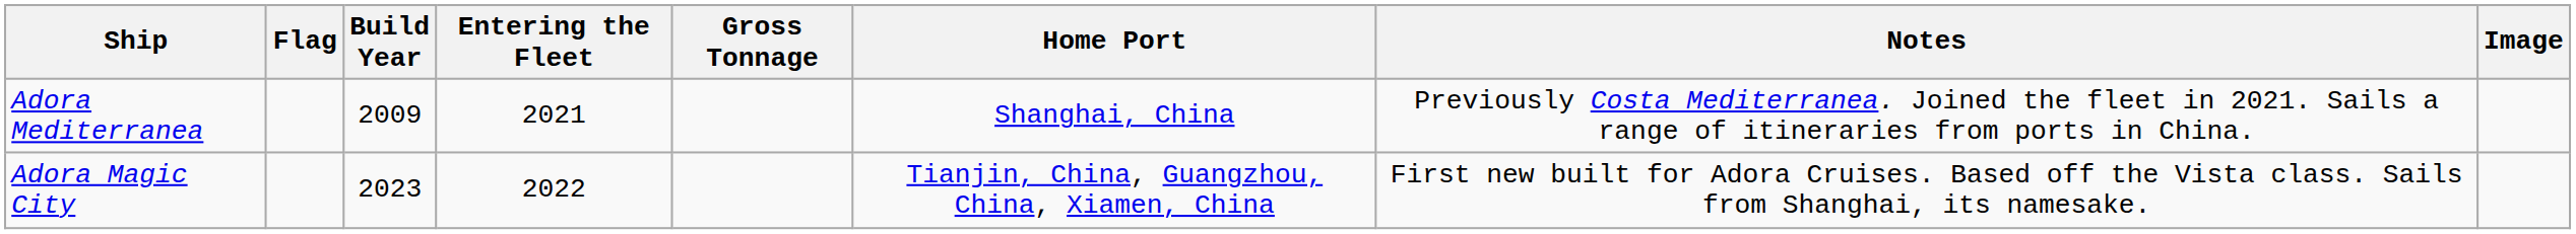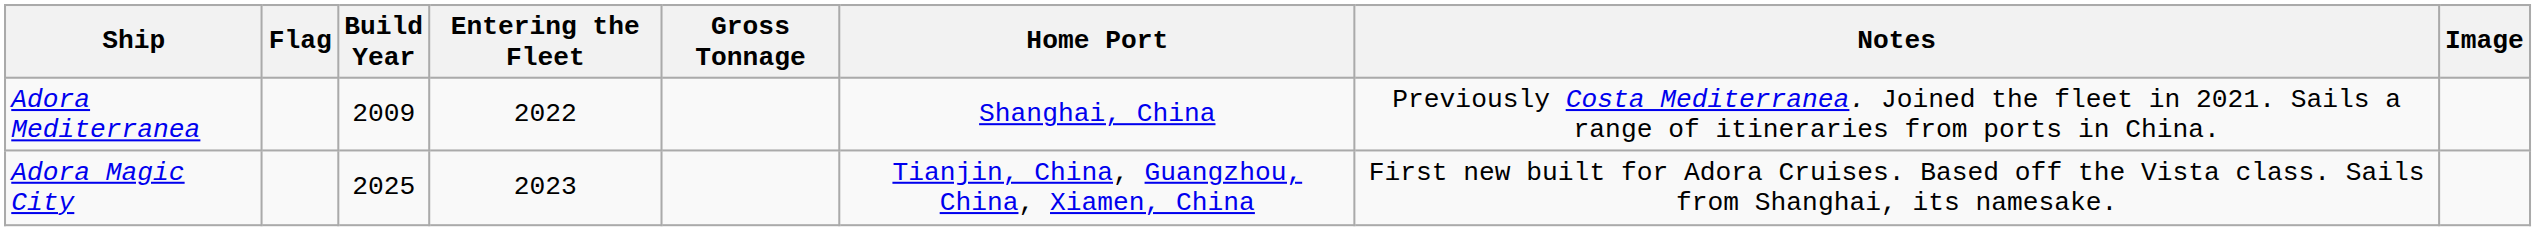 <table class="wikitable sortable">
 <tr>
 <th>Ship</th>
 <th>Flag</th>
 <th>Build<br>Year</th>
 <th>Entering the Fleet</th>
 <th>Gross Tonnage</th>
 <th>Home Port</th>
 <th>Notes</th>
 <th>Image</th>
 </tr>
 <tr>
 <td><em><a href='#'>Adora Mediterranea</a></em></td>
 <td style="text-align:Center;"></td>
 <td style="text-align:Center;">2009</td>
-<td style="text-align:Center;">2021</td>
+<td style="text-align:Center;">2022</td>
 <td style="text-align:Center;"></td>
 <td style="text-align:Center;"><a href='#'>Shanghai, China</a></td>
 <td style="text-align:Center;">Previously <a href='#'><em>Costa Mediterranea</em></a><em>.</em> Joined the fleet in 2021. Sails a range of itineraries from ports in China.</td>
 <td></td>
 </tr>
 <tr>
 <td><em><a href='#'>Adora Magic City</a></em></td>
 <td style="text-align:Center;"></td>
+<td style="text-align:Center;">2025</td>
 <td style="text-align:Center;">2023</td>
-<td style="text-align:Center;">2022</td>
 <td style="text-align:Center;"></td>
 <td style="text-align:Center;"><a href='#'>Tianjin, China</a>, <a href='#'>Guangzhou, China</a>, <a href='#'>Xiamen, China</a></td>
 <td style="text-align:Center;">First new built for Adora Cruises. Based off the Vista class. Sails from Shanghai, its namesake.</td>
 <td></td>
 </tr>
 </table>
